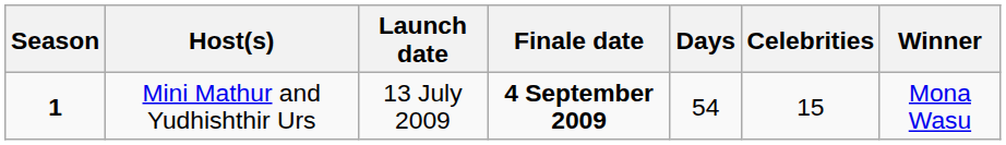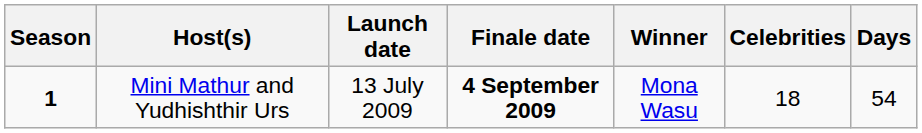 <table class="wikitable" style="text-align:center; font-size:95%;">
 <tr>
 <th>Season</th>
 <th>Host(s)</th>
 <th>Launch date</th>
 <th>Finale date</th>
+<th>Winner</th>
+<th>Celebrities</th>
 <th>Days</th>
-<th>Celebrities</th>
-<th>Winner</th>
 </tr>
 <tr>
 <td><strong>1</strong></td>
 <td><a href='#'>Mini Mathur</a> and Yudhishthir Urs</td>
 <td>13 July 2009</td>
 <td><strong>4 September 2009</strong></td>
+<td><a href='#'>Mona Wasu</a></td>
+<td>18</td>
 <td>54</td>
-<td>15</td>
-<td><a href='#'>Mona Wasu</a></td>
 </tr>
 </table>
